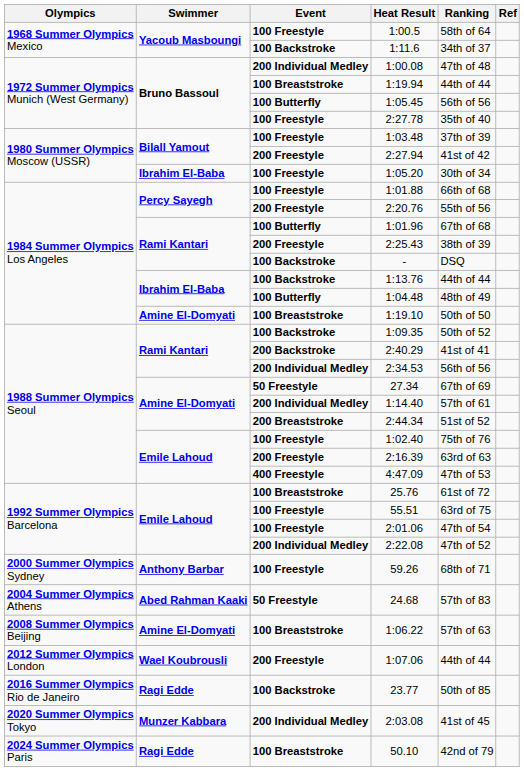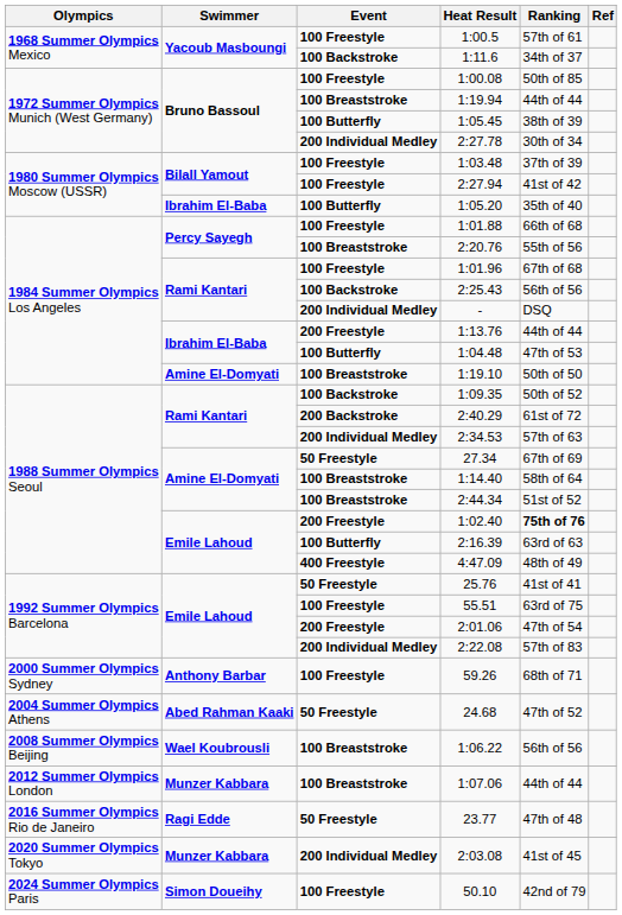 <table class=wikitable style="font-size:90%">
 <tr>
 <th rowspan="1">Olympics</th>
 <th rowspan="1">Swimmer</th>
 <th rowspan="1">Event</th>
 <th rowspan="1">Heat Result</th>
 <th rowspan="1">Ranking</th>
 <th rowspan="1">Ref</th>
 </tr>
 <tr>
 <td rowspan=2><strong><a href='#'>1968 Summer Olympics</a></strong><br>Mexico</td>
 <td rowspan=2><strong><a href='#'>Yacoub Masboungi</a></strong></td>
 <td><strong>100 Freestyle</strong></td>
 <td align=center>1:00.5</td>
-<td>58th of 64</td>
+<td>57th of 61</td>
 <td></td>
 </tr>
 <tr>
 <td><strong>100 Backstroke</strong></td>
 <td align=center>1:11.6</td>
 <td>34th of 37</td>
 <td></td>
 </tr>
 <tr>
 <td rowspan=4><strong><a href='#'>1972 Summer Olympics</a></strong><br>Munich (West Germany)</td>
 <td rowspan=4><strong>Bruno Bassoul</strong></td>
-<td><strong>200 Individual Medley</strong></td>
+<td><strong>100 Freestyle</strong></td>
 <td align=center>1:00.08</td>
-<td>47th of 48</td>
+<td>50th of 85</td>
 <td></td>
 </tr>
 <tr>
 <td><strong>100 Breaststroke</strong></td>
 <td align=center>1:19.94</td>
 <td>44th of 44</td>
 <td></td>
 </tr>
 <tr>
 <td><strong>100 Butterfly</strong></td>
 <td align=center>1:05.45</td>
-<td>56th of 56</td>
+<td>38th of 39</td>
 <td></td>
 </tr>
 <tr>
-<td><strong>100 Freestyle</strong></td>
+<td><strong>200 Individual Medley</strong></td>
 <td align=center>2:27.78</td>
-<td>35th of 40</td>
+<td>30th of 34</td>
 <td></td>
 </tr>
 <tr>
 <td rowspan=3><strong><a href='#'>1980 Summer Olympics</a></strong><br>Moscow (USSR)</td>
 <td rowspan=2><strong><a href='#'>Bilall Yamout</a></strong></td>
 <td><strong>100 Freestyle</strong></td>
 <td align=center>1:03.48</td>
 <td>37th of 39</td>
 <td></td>
 </tr>
 <tr>
-<td><strong>200 Freestyle</strong></td>
+<td><strong>100 Freestyle</strong></td>
 <td align=center>2:27.94</td>
 <td>41st of 42</td>
 <td></td>
 </tr>
 <tr>
 <td><strong><a href='#'>Ibrahim El-Baba</a></strong></td>
-<td><strong>100 Freestyle</strong></td>
+<td><strong>100 Butterfly</strong></td>
 <td align=center>1:05.20</td>
-<td>30th of 34</td>
+<td>35th of 40</td>
 <td></td>
 </tr>
 <tr>
 <td rowspan=8><strong><a href='#'>1984 Summer Olympics</a></strong><br>Los Angeles</td>
 <td rowspan=2><strong><a href='#'>Percy Sayegh</a></strong></td>
 <td><strong>100 Freestyle</strong></td>
 <td align=center>1:01.88</td>
 <td>66th of 68</td>
 <td></td>
 </tr>
 <tr>
-<td><strong>200 Freestyle</strong></td>
+<td><strong>100 Breaststroke</strong></td>
 <td align=center>2:20.76</td>
 <td>55th of 56</td>
 <td></td>
 </tr>
 <tr>
 <td rowspan=3><strong><a href='#'>Rami Kantari</a></strong></td>
-<td><strong>100 Butterfly</strong></td>
+<td><strong>100 Freestyle</strong></td>
 <td align=center>1:01.96</td>
 <td>67th of 68</td>
 <td></td>
 </tr>
 <tr>
-<td><strong>200 Freestyle</strong></td>
+<td><strong>100 Backstroke</strong></td>
 <td align=center>2:25.43</td>
-<td>38th of 39</td>
+<td>56th of 56</td>
 <td></td>
 </tr>
 <tr>
-<td><strong>100 Backstroke</strong></td>
+<td><strong>200 Individual Medley</strong></td>
 <td align=center>-</td>
 <td>DSQ</td>
 <td></td>
 </tr>
 <tr>
 <td rowspan=2><strong><a href='#'>Ibrahim El-Baba</a></strong></td>
-<td><strong>100 Backstroke</strong></td>
+<td><strong>200 Freestyle</strong></td>
 <td align=center>1:13.76</td>
 <td>44th of 44</td>
 <td></td>
 </tr>
 <tr>
 <td><strong>100 Butterfly</strong></td>
 <td align=center>1:04.48</td>
-<td>48th of 49</td>
+<td>47th of 53</td>
 <td></td>
 </tr>
 <tr>
 <td rowspan=1><strong><a href='#'>Amine El-Domyati</a></strong></td>
 <td><strong>100 Breaststroke</strong></td>
 <td align=center>1:19.10</td>
 <td>50th of 50</td>
 <td></td>
 </tr>
 <tr>
 <td rowspan=9><strong><a href='#'>1988 Summer Olympics</a></strong><br>Seoul</td>
 <td rowspan=3><strong><a href='#'>Rami Kantari</a></strong></td>
 <td><strong>100 Backstroke</strong></td>
 <td align=center>1:09.35</td>
 <td>50th of 52</td>
 <td></td>
 </tr>
 <tr>
 <td><strong>200 Backstroke</strong></td>
 <td align=center>2:40.29</td>
-<td>41st of 41</td>
+<td>61st of 72</td>
 <td></td>
 </tr>
 <tr>
 <td><strong>200 Individual Medley</strong></td>
 <td align=center>2:34.53</td>
-<td>56th of 56</td>
+<td>57th of 63</td>
 <td></td>
 </tr>
 <tr>
 <td rowspan=3><strong><a href='#'>Amine El-Domyati</a></strong></td>
 <td><strong>50 Freestyle</strong></td>
 <td align=center>27.34</td>
 <td>67th of 69</td>
 <td></td>
 </tr>
 <tr>
-<td><strong>200 Individual Medley</strong></td>
+<td><strong>100 Breaststroke</strong></td>
 <td align=center>1:14.40</td>
-<td>57th of 61</td>
+<td>58th of 64</td>
 <td></td>
 </tr>
 <tr>
-<td><strong>200 Breaststroke</strong></td>
+<td><strong>100 Breaststroke</strong></td>
 <td align=center>2:44.34</td>
 <td>51st of 52</td>
 <td></td>
 </tr>
 <tr>
 <td rowspan=3><strong><a href='#'>Emile Lahoud</a></strong></td>
-<td><strong>100 Freestyle</strong></td>
+<td><strong>200 Freestyle</strong></td>
 <td align=center>1:02.40</td>
-<td>75th of 76</td>
+<td><strong>75th of 76</strong></td>
 <td></td>
 </tr>
 <tr>
-<td><strong>200 Freestyle</strong></td>
+<td><strong>100 Butterfly</strong></td>
 <td align=center>2:16.39</td>
 <td>63rd of 63</td>
 <td></td>
 </tr>
 <tr>
 <td><strong>400 Freestyle</strong></td>
 <td align=center>4:47.09</td>
-<td>47th of 53</td>
+<td>48th of 49</td>
 <td></td>
 </tr>
 <tr>
 <td rowspan=4><strong><a href='#'>1992 Summer Olympics</a></strong><br>Barcelona</td>
 <td rowspan=4><strong><a href='#'>Emile Lahoud</a></strong></td>
-<td><strong>100 Breaststroke</strong></td>
+<td><strong>50 Freestyle</strong></td>
 <td align=center>25.76</td>
-<td>61st of 72</td>
+<td>41st of 41</td>
 <td></td>
 </tr>
 <tr>
 <td><strong>100 Freestyle</strong></td>
 <td align=center>55.51</td>
 <td>63rd of 75</td>
 <td></td>
 </tr>
 <tr>
-<td><strong>100 Freestyle</strong></td>
+<td><strong>200 Freestyle</strong></td>
 <td align=center>2:01.06</td>
 <td>47th of 54</td>
 <td></td>
 </tr>
 <tr>
 <td><strong>200 Individual Medley</strong></td>
 <td align=center>2:22.08</td>
-<td>47th of 52</td>
+<td>57th of 83</td>
 <td></td>
 </tr>
 <tr>
 <td><strong><a href='#'>2000 Summer Olympics</a></strong><br>Sydney</td>
 <td><strong><a href='#'>Anthony Barbar</a></strong></td>
 <td><strong>100 Freestyle</strong></td>
 <td align=center>59.26</td>
 <td>68th of 71</td>
 <td></td>
 </tr>
 <tr>
 <td><strong><a href='#'>2004 Summer Olympics</a></strong><br>Athens</td>
 <td><strong><a href='#'>Abed Rahman Kaaki</a></strong></td>
 <td><strong>50 Freestyle</strong></td>
 <td align=center>24.68</td>
-<td>57th of 83</td>
+<td>47th of 52</td>
 <td></td>
 </tr>
 <tr>
 <td><strong><a href='#'>2008 Summer Olympics</a></strong><br>Beijing</td>
-<td rowspan=1><strong><a href='#'>Amine El-Domyati</a></strong></td>
+<td><strong><a href='#'>Wael Koubrousli</a></strong></td>
 <td><strong>100 Breaststroke</strong></td>
 <td align=center>1:06.22</td>
-<td>57th of 63</td>
+<td>56th of 56</td>
 <td></td>
 </tr>
 <tr>
 <td><strong><a href='#'>2012 Summer Olympics</a></strong><br>London</td>
-<td><strong><a href='#'>Wael Koubrousli</a></strong></td>
-<td><strong>200 Freestyle</strong></td>
+<td><strong><a href='#'>Munzer Kabbara</a></strong></td>
+<td><strong>100 Breaststroke</strong></td>
 <td align=center>1:07.06</td>
 <td>44th of 44</td>
 <td></td>
 </tr>
 <tr>
 <td><strong><a href='#'>2016 Summer Olympics</a></strong><br>Rio de Janeiro</td>
 <td><strong><a href='#'>Ragi Edde</a></strong></td>
-<td><strong>100 Backstroke</strong></td>
+<td><strong>50 Freestyle</strong></td>
 <td align=center>23.77</td>
-<td>50th of 85</td>
+<td>47th of 48</td>
 <td></td>
 </tr>
 <tr>
 <td><strong><a href='#'>2020 Summer Olympics</a></strong><br>Tokyo</td>
 <td><strong><a href='#'>Munzer Kabbara</a></strong></td>
 <td><strong>200 Individual Medley</strong></td>
 <td align=center>2:03.08</td>
 <td>41st of 45</td>
 <td></td>
 </tr>
 <tr>
 <td><strong><a href='#'>2024 Summer Olympics</a></strong><br>Paris</td>
-<td><strong><a href='#'>Ragi Edde</a></strong></td>
-<td><strong>100 Breaststroke</strong></td>
+<td><strong><a href='#'>Simon Doueihy</a></strong></td>
+<td><strong>100 Freestyle</strong></td>
 <td align=center>50.10</td>
 <td>42nd of 79</td>
 <td></td>
 </tr>
 </table>
